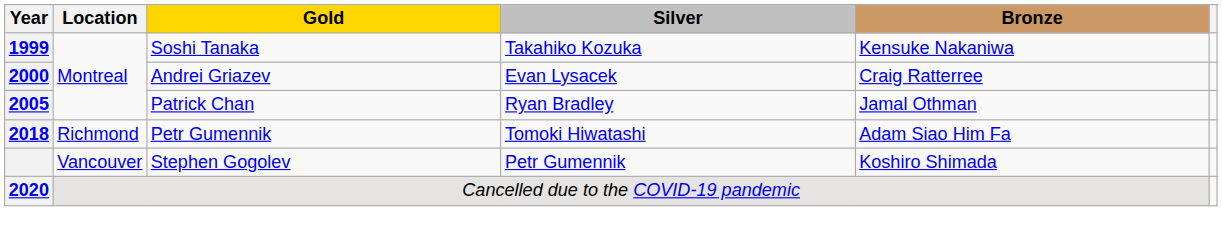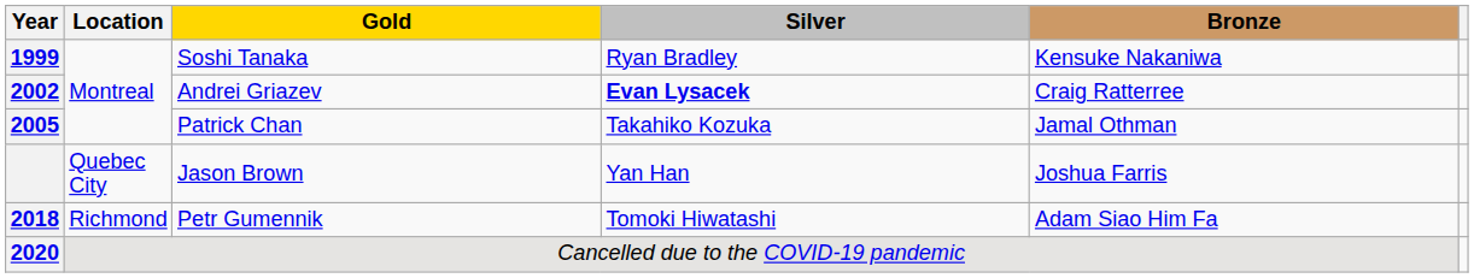 <table class="wikitable unsortable" style="text-align:left; width:85%">
 <tr>
 <th scope="col" style="text-align:center">Year</th>
 <th scope="col" style="text-align:center">Location</th>
 <td scope="col" style="text-align:center; width:30%; background:gold"><strong>Gold</strong></td>
 <td scope="col" style="text-align:center; width:30%; background:silver"><strong>Silver</strong></td>
 <td scope="col" style="text-align:center; width:30%; background:#c96"><strong>Bronze</strong></td>
 <th scope="col" style="text-align:center"></th>
 </tr>
 <tr>
 <th scope="row" style="text-align:left"><a href='#'>1999</a></th>
 <td rowspan="3"><a href='#'>Montreal</a></td>
 <td> <a href='#'>Soshi Tanaka</a></td>
-<td> <a href='#'>Takahiko Kozuka</a></td>
+<td> <a href='#'>Ryan Bradley</a></td>
 <td> <a href='#'>Kensuke Nakaniwa</a></td>
 <td></td>
 </tr>
 <tr>
-<th scope="row" style="text-align:left"><a href='#'>2000</a></th>
+<th scope="row" style="text-align:left"><a href='#'>2002</a></th>
 <td> <a href='#'>Andrei Griazev</a></td>
-<td> <a href='#'>Evan Lysacek</a></td>
+<td><strong> <a href='#'>Evan Lysacek</a></strong></td>
 <td> <a href='#'>Craig Ratterree</a></td>
 <td></td>
 </tr>
 <tr>
 <th scope="row" style="text-align:left"><a href='#'>2005</a></th>
 <td> <a href='#'>Patrick Chan</a></td>
-<td> <a href='#'>Ryan Bradley</a></td>
+<td> <a href='#'>Takahiko Kozuka</a></td>
 <td> <a href='#'>Jamal Othman</a></td>
+<td></td>
+</tr>
+<tr>
+<th scope="row" style="text-align:left"></th>
+<td><a href='#'>Quebec City</a></td>
+<td> <a href='#'>Jason Brown</a></td>
+<td> <a href='#'>Yan Han</a></td>
+<td> <a href='#'>Joshua Farris</a></td>
 <td></td>
 </tr>
 <tr>
 <th scope="row" style="text-align:left"><a href='#'>2018</a></th>
 <td><a href='#'>Richmond</a></td>
 <td> <a href='#'>Petr Gumennik</a></td>
 <td> <a href='#'>Tomoki Hiwatashi</a></td>
 <td> <a href='#'>Adam Siao Him Fa</a></td>
 <td></td>
 </tr>
 <tr>
-<th scope="row" style="text-align:left"></th>
-<td><a href='#'>Vancouver</a></td>
-<td> <a href='#'>Stephen Gogolev</a></td>
-<td> <a href='#'>Petr Gumennik</a></td>
-<td> <a href='#'>Koshiro Shimada</a></td>
-<td></td>
-</tr>
-<tr>
 <th scope="row" style="text-align:left"><a href='#'>2020</a></th>
 <td colspan="4" align="center" bgcolor="e5e4e2"><em>Cancelled due to the <a href='#'>COVID-19 pandemic</a></em></td>
 <td></td>
 </tr>
 </table>
